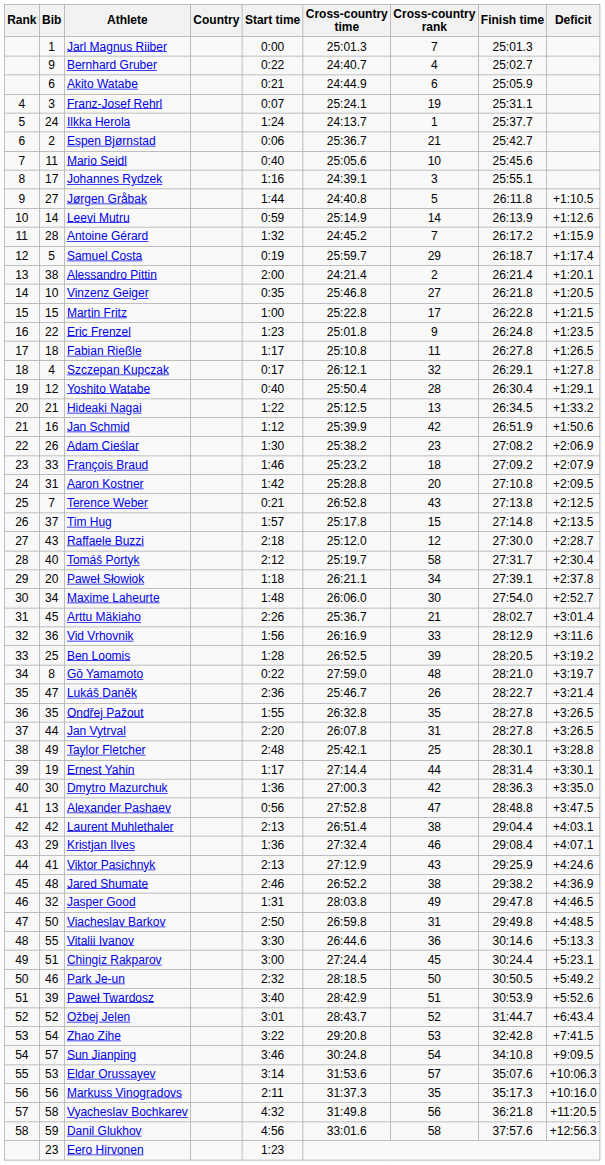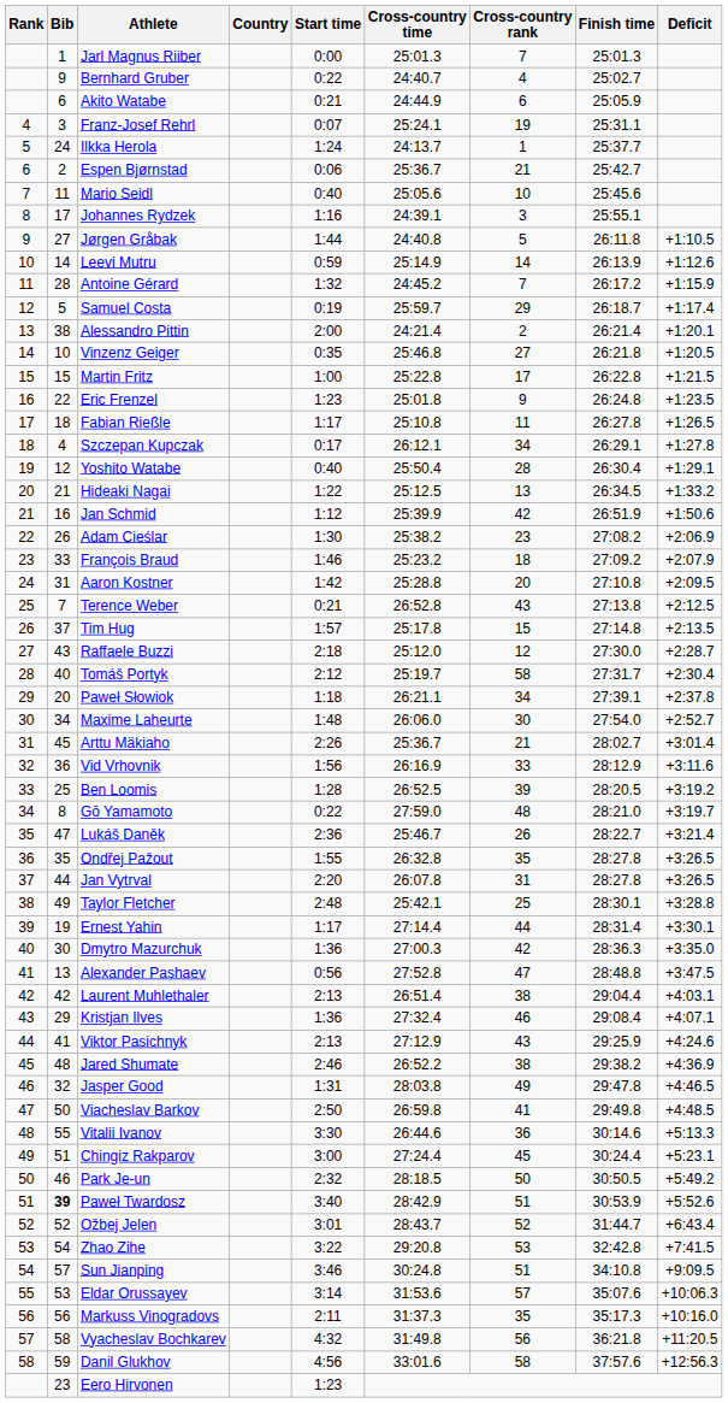 <table class="wikitable sortable" style="text-align:center">
 <tr>
 <th>Rank</th>
 <th>Bib</th>
 <th>Athlete</th>
 <th>Country</th>
 <th>Start time</th>
 <th>Cross-country<br>time</th>
 <th>Cross-country<br>rank</th>
 <th>Finish time</th>
 <th>Deficit</th>
 </tr>
 <tr>
 <td></td>
 <td>1</td>
 <td align=left><a href='#'>Jarl Magnus Riiber</a></td>
 <td align=left></td>
 <td>0:00</td>
 <td>25:01.3</td>
 <td>7</td>
 <td>25:01.3</td>
 <td></td>
 </tr>
 <tr>
 <td></td>
 <td>9</td>
 <td align=left><a href='#'>Bernhard Gruber</a></td>
 <td align=left></td>
 <td>0:22</td>
 <td>24:40.7</td>
 <td>4</td>
 <td>25:02.7</td>
 <td></td>
 </tr>
 <tr>
 <td></td>
 <td>6</td>
 <td align=left><a href='#'>Akito Watabe</a></td>
 <td align=left></td>
 <td>0:21</td>
 <td>24:44.9</td>
 <td>6</td>
 <td>25:05.9</td>
 <td></td>
 </tr>
 <tr>
 <td>4</td>
 <td>3</td>
 <td align=left><a href='#'>Franz-Josef Rehrl</a></td>
 <td align=left></td>
 <td>0:07</td>
 <td>25:24.1</td>
 <td>19</td>
 <td>25:31.1</td>
 <td></td>
 </tr>
 <tr>
 <td>5</td>
 <td>24</td>
 <td align=left><a href='#'>Ilkka Herola</a></td>
 <td align=left></td>
 <td>1:24</td>
 <td>24:13.7</td>
 <td>1</td>
 <td>25:37.7</td>
 <td></td>
 </tr>
 <tr>
 <td>6</td>
 <td>2</td>
 <td align=left><a href='#'>Espen Bjørnstad</a></td>
 <td align=left></td>
 <td>0:06</td>
 <td>25:36.7</td>
 <td>21</td>
 <td>25:42.7</td>
 <td></td>
 </tr>
 <tr>
 <td>7</td>
 <td>11</td>
 <td align=left><a href='#'>Mario Seidl</a></td>
 <td align=left></td>
 <td>0:40</td>
 <td>25:05.6</td>
 <td>10</td>
 <td>25:45.6</td>
 <td></td>
 </tr>
 <tr>
 <td>8</td>
 <td>17</td>
 <td align=left><a href='#'>Johannes Rydzek</a></td>
 <td align=left></td>
 <td>1:16</td>
 <td>24:39.1</td>
 <td>3</td>
 <td>25:55.1</td>
 <td></td>
 </tr>
 <tr>
 <td>9</td>
 <td>27</td>
 <td align=left><a href='#'>Jørgen Gråbak</a></td>
 <td align=left></td>
 <td>1:44</td>
 <td>24:40.8</td>
 <td>5</td>
 <td>26:11.8</td>
 <td>+1:10.5</td>
 </tr>
 <tr>
 <td>10</td>
 <td>14</td>
 <td align=left><a href='#'>Leevi Mutru</a></td>
 <td align=left></td>
 <td>0:59</td>
 <td>25:14.9</td>
 <td>14</td>
 <td>26:13.9</td>
 <td>+1:12.6</td>
 </tr>
 <tr>
 <td>11</td>
 <td>28</td>
 <td align=left><a href='#'>Antoine Gérard</a></td>
 <td align=left></td>
 <td>1:32</td>
 <td>24:45.2</td>
 <td>7</td>
 <td>26:17.2</td>
 <td>+1:15.9</td>
 </tr>
 <tr>
 <td>12</td>
 <td>5</td>
 <td align=left><a href='#'>Samuel Costa</a></td>
 <td align=left></td>
 <td>0:19</td>
 <td>25:59.7</td>
 <td>29</td>
 <td>26:18.7</td>
 <td>+1:17.4</td>
 </tr>
 <tr>
 <td>13</td>
 <td>38</td>
 <td align=left><a href='#'>Alessandro Pittin</a></td>
 <td align=left></td>
 <td>2:00</td>
 <td>24:21.4</td>
 <td>2</td>
 <td>26:21.4</td>
 <td>+1:20.1</td>
 </tr>
 <tr>
 <td>14</td>
 <td>10</td>
 <td align=left><a href='#'>Vinzenz Geiger</a></td>
 <td align=left></td>
 <td>0:35</td>
 <td>25:46.8</td>
 <td>27</td>
 <td>26:21.8</td>
 <td>+1:20.5</td>
 </tr>
 <tr>
 <td>15</td>
 <td>15</td>
 <td align=left><a href='#'>Martin Fritz</a></td>
 <td align=left></td>
 <td>1:00</td>
 <td>25:22.8</td>
 <td>17</td>
 <td>26:22.8</td>
 <td>+1:21.5</td>
 </tr>
 <tr>
 <td>16</td>
 <td>22</td>
 <td align=left><a href='#'>Eric Frenzel</a></td>
 <td align=left></td>
 <td>1:23</td>
 <td>25:01.8</td>
 <td>9</td>
 <td>26:24.8</td>
 <td>+1:23.5</td>
 </tr>
 <tr>
 <td>17</td>
 <td>18</td>
 <td align=left><a href='#'>Fabian Rießle</a></td>
 <td align=left></td>
 <td>1:17</td>
 <td>25:10.8</td>
 <td>11</td>
 <td>26:27.8</td>
 <td>+1:26.5</td>
 </tr>
 <tr>
 <td>18</td>
 <td>4</td>
 <td align=left><a href='#'>Szczepan Kupczak</a></td>
 <td align=left></td>
 <td>0:17</td>
 <td>26:12.1</td>
-<td>32</td>
+<td>34</td>
 <td>26:29.1</td>
 <td>+1:27.8</td>
 </tr>
 <tr>
 <td>19</td>
 <td>12</td>
 <td align=left><a href='#'>Yoshito Watabe</a></td>
 <td align=left></td>
 <td>0:40</td>
 <td>25:50.4</td>
 <td>28</td>
 <td>26:30.4</td>
 <td>+1:29.1</td>
 </tr>
 <tr>
 <td>20</td>
 <td>21</td>
 <td align=left><a href='#'>Hideaki Nagai</a></td>
 <td align=left></td>
 <td>1:22</td>
 <td>25:12.5</td>
 <td>13</td>
 <td>26:34.5</td>
 <td>+1:33.2</td>
 </tr>
 <tr>
 <td>21</td>
 <td>16</td>
 <td align=left><a href='#'>Jan Schmid</a></td>
 <td align=left></td>
 <td>1:12</td>
 <td>25:39.9</td>
 <td>42</td>
 <td>26:51.9</td>
 <td>+1:50.6</td>
 </tr>
 <tr>
 <td>22</td>
 <td>26</td>
 <td align=left><a href='#'>Adam Cieślar</a></td>
 <td align=left></td>
 <td>1:30</td>
 <td>25:38.2</td>
 <td>23</td>
 <td>27:08.2</td>
 <td>+2:06.9</td>
 </tr>
 <tr>
 <td>23</td>
 <td>33</td>
 <td align=left><a href='#'>François Braud</a></td>
 <td align=left></td>
 <td>1:46</td>
 <td>25:23.2</td>
 <td>18</td>
 <td>27:09.2</td>
 <td>+2:07.9</td>
 </tr>
 <tr>
 <td>24</td>
 <td>31</td>
 <td align=left><a href='#'>Aaron Kostner</a></td>
 <td align=left></td>
 <td>1:42</td>
 <td>25:28.8</td>
 <td>20</td>
 <td>27:10.8</td>
 <td>+2:09.5</td>
 </tr>
 <tr>
 <td>25</td>
 <td>7</td>
 <td align=left><a href='#'>Terence Weber</a></td>
 <td align=left></td>
 <td>0:21</td>
 <td>26:52.8</td>
 <td>43</td>
 <td>27:13.8</td>
 <td>+2:12.5</td>
 </tr>
 <tr>
 <td>26</td>
 <td>37</td>
 <td align=left><a href='#'>Tim Hug</a></td>
 <td align=left></td>
 <td>1:57</td>
 <td>25:17.8</td>
 <td>15</td>
 <td>27:14.8</td>
 <td>+2:13.5</td>
 </tr>
 <tr>
 <td>27</td>
 <td>43</td>
 <td align=left><a href='#'>Raffaele Buzzi</a></td>
 <td align=left></td>
 <td>2:18</td>
 <td>25:12.0</td>
 <td>12</td>
 <td>27:30.0</td>
 <td>+2:28.7</td>
 </tr>
 <tr>
 <td>28</td>
 <td>40</td>
 <td align=left><a href='#'>Tomáš Portyk</a></td>
 <td align=left></td>
 <td>2:12</td>
 <td>25:19.7</td>
 <td>58</td>
 <td>27:31.7</td>
 <td>+2:30.4</td>
 </tr>
 <tr>
 <td>29</td>
 <td>20</td>
 <td align=left><a href='#'>Paweł Słowiok</a></td>
 <td align=left></td>
 <td>1:18</td>
 <td>26:21.1</td>
 <td>34</td>
 <td>27:39.1</td>
 <td>+2:37.8</td>
 </tr>
 <tr>
 <td>30</td>
 <td>34</td>
 <td align=left><a href='#'>Maxime Laheurte</a></td>
 <td align=left></td>
 <td>1:48</td>
 <td>26:06.0</td>
 <td>30</td>
 <td>27:54.0</td>
 <td>+2:52.7</td>
 </tr>
 <tr>
 <td>31</td>
 <td>45</td>
 <td align=left><a href='#'>Arttu Mäkiaho</a></td>
 <td align=left></td>
 <td>2:26</td>
 <td>25:36.7</td>
 <td>21</td>
 <td>28:02.7</td>
 <td>+3:01.4</td>
 </tr>
 <tr>
 <td>32</td>
 <td>36</td>
 <td align=left><a href='#'>Vid Vrhovnik</a></td>
 <td align=left></td>
 <td>1:56</td>
 <td>26:16.9</td>
 <td>33</td>
 <td>28:12.9</td>
 <td>+3:11.6</td>
 </tr>
 <tr>
 <td>33</td>
 <td>25</td>
 <td align=left><a href='#'>Ben Loomis</a></td>
 <td align=left></td>
 <td>1:28</td>
 <td>26:52.5</td>
 <td>39</td>
 <td>28:20.5</td>
 <td>+3:19.2</td>
 </tr>
 <tr>
 <td>34</td>
 <td>8</td>
 <td align=left><a href='#'>Gō Yamamoto</a></td>
 <td align=left></td>
 <td>0:22</td>
 <td>27:59.0</td>
 <td>48</td>
 <td>28:21.0</td>
 <td>+3:19.7</td>
 </tr>
 <tr>
 <td>35</td>
 <td>47</td>
 <td align=left><a href='#'>Lukáš Daněk</a></td>
 <td align=left></td>
 <td>2:36</td>
 <td>25:46.7</td>
 <td>26</td>
 <td>28:22.7</td>
 <td>+3:21.4</td>
 </tr>
 <tr>
 <td>36</td>
 <td>35</td>
 <td align=left><a href='#'>Ondřej Pažout</a></td>
 <td align=left></td>
 <td>1:55</td>
 <td>26:32.8</td>
 <td>35</td>
 <td>28:27.8</td>
 <td>+3:26.5</td>
 </tr>
 <tr>
 <td>37</td>
 <td>44</td>
 <td align=left><a href='#'>Jan Vytrval</a></td>
 <td align=left></td>
 <td>2:20</td>
 <td>26:07.8</td>
 <td>31</td>
 <td>28:27.8</td>
 <td>+3:26.5</td>
 </tr>
 <tr>
 <td>38</td>
 <td>49</td>
 <td align=left><a href='#'>Taylor Fletcher</a></td>
 <td align=left></td>
 <td>2:48</td>
 <td>25:42.1</td>
 <td>25</td>
 <td>28:30.1</td>
 <td>+3:28.8</td>
 </tr>
 <tr>
 <td>39</td>
 <td>19</td>
 <td align=left><a href='#'>Ernest Yahin</a></td>
 <td align=left></td>
 <td>1:17</td>
 <td>27:14.4</td>
 <td>44</td>
 <td>28:31.4</td>
 <td>+3:30.1</td>
 </tr>
 <tr>
 <td>40</td>
 <td>30</td>
 <td align=left><a href='#'>Dmytro Mazurchuk</a></td>
 <td align=left></td>
 <td>1:36</td>
 <td>27:00.3</td>
 <td>42</td>
 <td>28:36.3</td>
 <td>+3:35.0</td>
 </tr>
 <tr>
 <td>41</td>
 <td>13</td>
 <td align=left><a href='#'>Alexander Pashaev</a></td>
 <td align=left></td>
 <td>0:56</td>
 <td>27:52.8</td>
 <td>47</td>
 <td>28:48.8</td>
 <td>+3:47.5</td>
 </tr>
 <tr>
 <td>42</td>
 <td>42</td>
 <td align=left><a href='#'>Laurent Muhlethaler</a></td>
 <td align=left></td>
 <td>2:13</td>
 <td>26:51.4</td>
 <td>38</td>
 <td>29:04.4</td>
 <td>+4:03.1</td>
 </tr>
 <tr>
 <td>43</td>
 <td>29</td>
 <td align=left><a href='#'>Kristjan Ilves</a></td>
 <td align=left></td>
 <td>1:36</td>
 <td>27:32.4</td>
 <td>46</td>
 <td>29:08.4</td>
 <td>+4:07.1</td>
 </tr>
 <tr>
 <td>44</td>
 <td>41</td>
 <td align=left><a href='#'>Viktor Pasichnyk</a></td>
 <td align=left></td>
 <td>2:13</td>
 <td>27:12.9</td>
 <td>43</td>
 <td>29:25.9</td>
 <td>+4:24.6</td>
 </tr>
 <tr>
 <td>45</td>
 <td>48</td>
 <td align=left><a href='#'>Jared Shumate</a></td>
 <td align=left></td>
 <td>2:46</td>
 <td>26:52.2</td>
 <td>38</td>
 <td>29:38.2</td>
 <td>+4:36.9</td>
 </tr>
 <tr>
 <td>46</td>
 <td>32</td>
 <td align=left><a href='#'>Jasper Good</a></td>
 <td align=left></td>
 <td>1:31</td>
 <td>28:03.8</td>
 <td>49</td>
 <td>29:47.8</td>
 <td>+4:46.5</td>
 </tr>
 <tr>
 <td>47</td>
 <td>50</td>
 <td align=left><a href='#'>Viacheslav Barkov</a></td>
 <td align=left></td>
 <td>2:50</td>
 <td>26:59.8</td>
-<td>31</td>
+<td>41</td>
 <td>29:49.8</td>
 <td>+4:48.5</td>
 </tr>
 <tr>
 <td>48</td>
 <td>55</td>
 <td align=left><a href='#'>Vitalii Ivanov</a></td>
 <td align=left></td>
 <td>3:30</td>
 <td>26:44.6</td>
 <td>36</td>
 <td>30:14.6</td>
 <td>+5:13.3</td>
 </tr>
 <tr>
 <td>49</td>
 <td>51</td>
 <td align=left><a href='#'>Chingiz Rakparov</a></td>
 <td align=left></td>
 <td>3:00</td>
 <td>27:24.4</td>
 <td>45</td>
 <td>30:24.4</td>
 <td>+5:23.1</td>
 </tr>
 <tr>
 <td>50</td>
 <td>46</td>
 <td align=left><a href='#'>Park Je-un</a></td>
 <td align=left></td>
 <td>2:32</td>
 <td>28:18.5</td>
 <td>50</td>
 <td>30:50.5</td>
 <td>+5:49.2</td>
 </tr>
 <tr>
 <td>51</td>
-<td>39</td>
+<td><strong>39</strong></td>
 <td align=left><a href='#'>Paweł Twardosz</a></td>
 <td align=left></td>
 <td>3:40</td>
 <td>28:42.9</td>
 <td>51</td>
 <td>30:53.9</td>
 <td>+5:52.6</td>
 </tr>
 <tr>
 <td>52</td>
 <td>52</td>
 <td align=left><a href='#'>Ožbej Jelen</a></td>
 <td align=left></td>
 <td>3:01</td>
 <td>28:43.7</td>
 <td>52</td>
 <td>31:44.7</td>
 <td>+6:43.4</td>
 </tr>
 <tr>
 <td>53</td>
 <td>54</td>
 <td align=left><a href='#'>Zhao Zihe</a></td>
 <td align=left></td>
 <td>3:22</td>
 <td>29:20.8</td>
 <td>53</td>
 <td>32:42.8</td>
 <td>+7:41.5</td>
 </tr>
 <tr>
 <td>54</td>
 <td>57</td>
 <td align=left><a href='#'>Sun Jianping</a></td>
 <td align=left></td>
 <td>3:46</td>
 <td>30:24.8</td>
-<td>54</td>
+<td>51</td>
 <td>34:10.8</td>
 <td>+9:09.5</td>
 </tr>
 <tr>
 <td>55</td>
 <td>53</td>
 <td align=left><a href='#'>Eldar Orussayev</a></td>
 <td align=left></td>
 <td>3:14</td>
 <td>31:53.6</td>
 <td>57</td>
 <td>35:07.6</td>
 <td>+10:06.3</td>
 </tr>
 <tr>
 <td>56</td>
 <td>56</td>
 <td align=left><a href='#'>Markuss Vinogradovs</a></td>
 <td align=left></td>
 <td>2:11</td>
 <td>31:37.3</td>
 <td>35</td>
 <td>35:17.3</td>
 <td>+10:16.0</td>
 </tr>
 <tr>
 <td>57</td>
 <td>58</td>
 <td align=left><a href='#'>Vyacheslav Bochkarev</a></td>
 <td align=left></td>
 <td>4:32</td>
 <td>31:49.8</td>
 <td>56</td>
 <td>36:21.8</td>
 <td>+11:20.5</td>
 </tr>
 <tr>
 <td>58</td>
 <td>59</td>
 <td align=left><a href='#'>Danil Glukhov</a></td>
 <td align=left></td>
 <td>4:56</td>
 <td>33:01.6</td>
 <td>58</td>
 <td>37:57.6</td>
 <td>+12:56.3</td>
 </tr>
 <tr>
 <td></td>
 <td>23</td>
 <td align=left><a href='#'>Eero Hirvonen</a></td>
 <td align=left></td>
 <td>1:23</td>
 <td colspan=4></td>
 </tr>
 </table>
